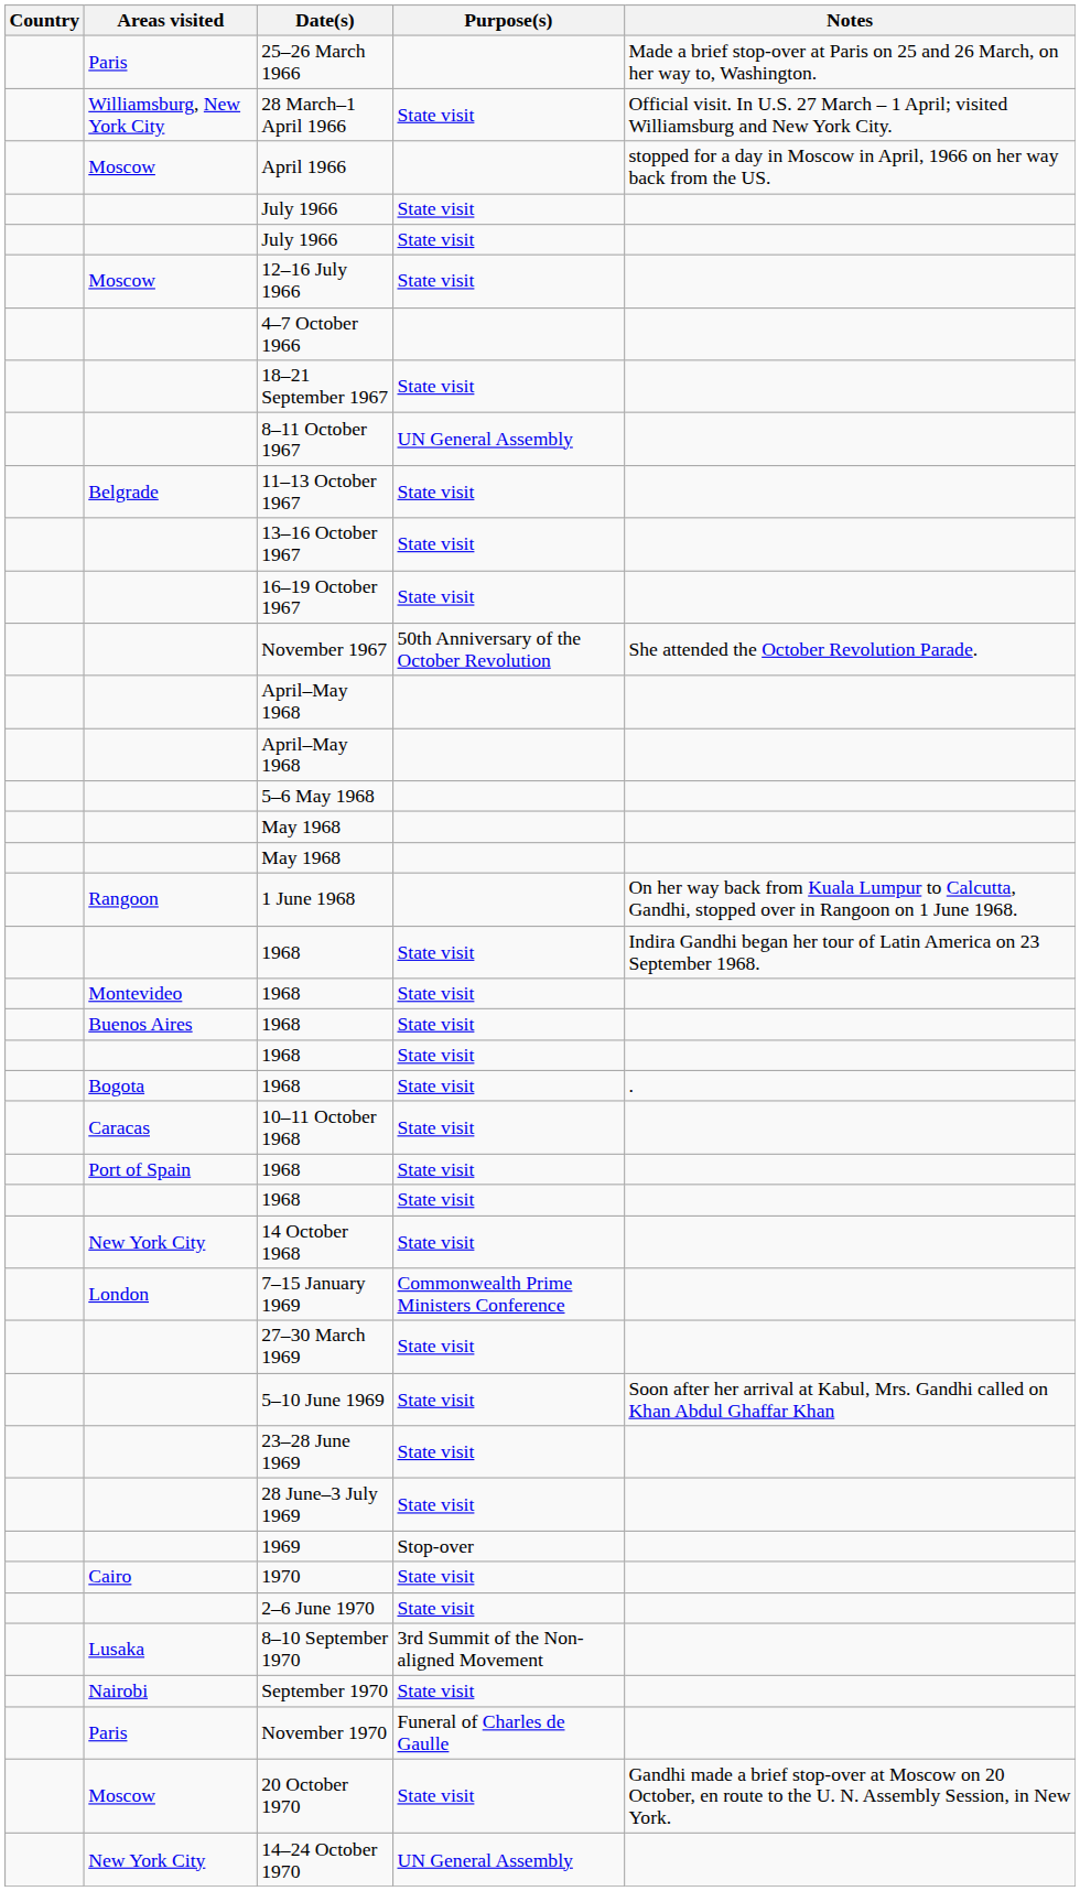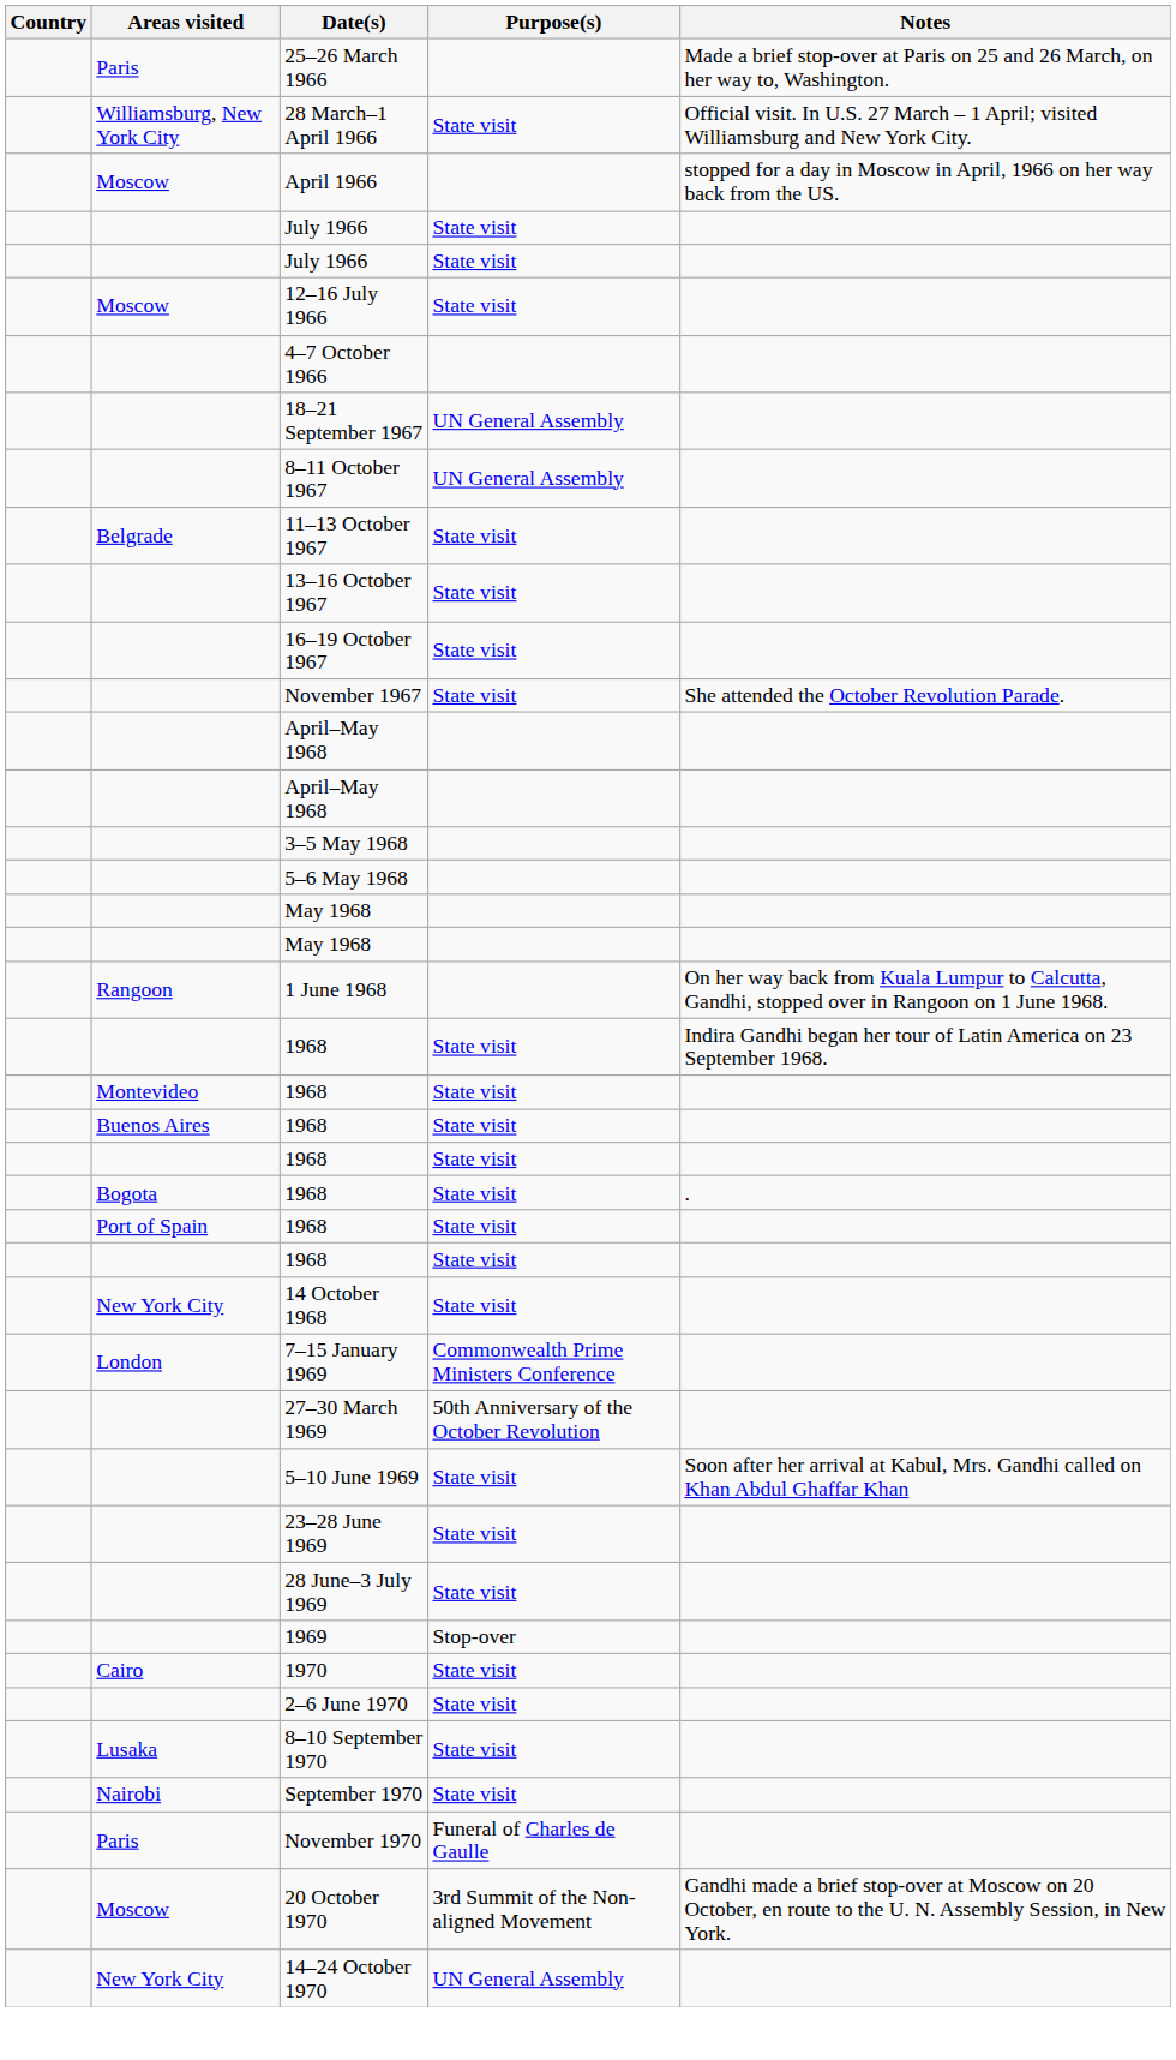 <table style="margin: 1em auto 1em auto" class="wikitable outercollapse sortable">
 <tr>
 <th>Country</th>
 <th>Areas visited</th>
 <th>Date(s)</th>
 <th>Purpose(s)</th>
 <th>Notes</th>
 </tr>
 <tr>
 <td></td>
 <td><a href='#'>Paris</a></td>
 <td>25–26 March 1966</td>
 <td></td>
 <td>Made a brief stop-over at Paris on 25 and 26 March, on her way to, Washington.</td>
 </tr>
 <tr>
 <td></td>
 <td><a href='#'>Williamsburg</a>, <a href='#'>New York City</a></td>
 <td>28 March–1 April 1966</td>
 <td><a href='#'>State visit</a></td>
 <td>Official visit. In U.S. 27 March – 1 April; visited Williamsburg and New York City.</td>
 </tr>
 <tr>
 <td></td>
 <td><a href='#'>Moscow</a></td>
 <td>April 1966</td>
 <td></td>
 <td>stopped for a day in Moscow in April, 1966 on her way back from the US.</td>
 </tr>
 <tr>
 <td></td>
 <td></td>
 <td>July 1966</td>
 <td><a href='#'>State visit</a></td>
 <td></td>
 </tr>
 <tr>
 <td></td>
 <td></td>
 <td>July 1966</td>
 <td><a href='#'>State visit</a></td>
 <td></td>
 </tr>
 <tr>
 <td></td>
 <td><a href='#'>Moscow</a></td>
 <td>12–16 July 1966</td>
 <td><a href='#'>State visit</a></td>
 <td></td>
 </tr>
 <tr>
 <td></td>
 <td></td>
 <td>4–7 October 1966</td>
 <td></td>
 <td></td>
 </tr>
 <tr>
 <td></td>
 <td></td>
 <td>18–21 September 1967</td>
-<td><a href='#'>State visit</a></td>
+<td><a href='#'>UN General Assembly</a></td>
 <td></td>
 </tr>
 <tr>
 <td></td>
 <td></td>
 <td>8–11 October 1967</td>
 <td><a href='#'>UN General Assembly</a></td>
 <td></td>
 </tr>
 <tr>
 <td></td>
 <td><a href='#'>Belgrade</a></td>
 <td>11–13 October 1967</td>
 <td><a href='#'>State visit</a></td>
 <td></td>
 </tr>
 <tr>
 <td></td>
 <td></td>
 <td>13–16 October 1967</td>
 <td><a href='#'>State visit</a></td>
 <td></td>
 </tr>
 <tr>
 <td></td>
 <td></td>
 <td>16–19 October 1967</td>
 <td><a href='#'>State visit</a></td>
 <td></td>
 </tr>
 <tr>
 <td></td>
 <td></td>
 <td>November 1967</td>
-<td>50th Anniversary of the <a href='#'>October Revolution</a></td>
+<td><a href='#'>State visit</a></td>
 <td>She attended the <a href='#'>October Revolution Parade</a>.</td>
 </tr>
 <tr>
 <td></td>
 <td></td>
 <td>April–May 1968</td>
 <td></td>
 <td></td>
 </tr>
 <tr>
 <td></td>
 <td></td>
 <td>April–May 1968</td>
+<td></td>
+<td></td>
+</tr>
+<tr>
+<td></td>
+<td></td>
+<td>3–5 May 1968</td>
 <td></td>
 <td></td>
 </tr>
 <tr>
 <td></td>
 <td></td>
 <td>5–6 May 1968</td>
 <td></td>
 <td></td>
 </tr>
 <tr>
 <td></td>
 <td></td>
 <td>May 1968</td>
 <td></td>
 <td></td>
 </tr>
 <tr>
 <td></td>
 <td></td>
 <td>May 1968</td>
 <td></td>
 <td></td>
 </tr>
 <tr>
 <td></td>
 <td><a href='#'>Rangoon</a></td>
 <td>1 June 1968</td>
 <td></td>
 <td>On her way back from <a href='#'>Kuala Lumpur</a> to <a href='#'>Calcutta</a>, Gandhi, stopped over in Rangoon on 1 June 1968.</td>
 </tr>
 <tr>
 <td></td>
 <td></td>
 <td>1968</td>
 <td><a href='#'>State visit</a></td>
 <td>Indira Gandhi began her tour of Latin America on 23 September 1968.</td>
 </tr>
 <tr>
 <td></td>
 <td><a href='#'>Montevideo</a></td>
 <td>1968</td>
 <td><a href='#'>State visit</a></td>
 <td></td>
 </tr>
 <tr>
 <td></td>
 <td><a href='#'>Buenos Aires</a></td>
 <td>1968</td>
 <td><a href='#'>State visit</a></td>
 <td></td>
 </tr>
 <tr>
 <td></td>
 <td></td>
 <td>1968</td>
 <td><a href='#'>State visit</a></td>
 <td></td>
 </tr>
 <tr>
 <td></td>
 <td><a href='#'>Bogota</a></td>
 <td>1968</td>
 <td><a href='#'>State visit</a></td>
 <td>.</td>
 </tr>
 <tr>
 <td></td>
-<td><a href='#'>Caracas</a></td>
-<td>10–11 October 1968</td>
-<td><a href='#'>State visit</a></td>
-<td></td>
-</tr>
-<tr>
-<td></td>
 <td><a href='#'>Port of Spain</a></td>
 <td>1968</td>
 <td><a href='#'>State visit</a></td>
 <td></td>
 </tr>
 <tr>
 <td></td>
 <td></td>
 <td>1968</td>
 <td><a href='#'>State visit</a></td>
 <td></td>
 </tr>
 <tr>
 <td></td>
 <td><a href='#'>New York City</a></td>
 <td>14 October 1968</td>
 <td><a href='#'>State visit</a></td>
 <td></td>
 </tr>
 <tr>
 <td></td>
 <td><a href='#'>London</a></td>
 <td>7–15 January 1969</td>
 <td><a href='#'>Commonwealth Prime Ministers Conference</a></td>
 <td></td>
 </tr>
 <tr>
 <td></td>
 <td></td>
 <td>27–30 March 1969</td>
-<td><a href='#'>State visit</a></td>
+<td>50th Anniversary of the <a href='#'>October Revolution</a></td>
 <td></td>
 </tr>
 <tr>
 <td></td>
 <td></td>
 <td>5–10 June 1969</td>
 <td><a href='#'>State visit</a></td>
 <td> Soon after her arrival at Kabul, Mrs. Gandhi called on <a href='#'>Khan Abdul Ghaffar Khan</a></td>
 </tr>
 <tr>
 <td></td>
 <td></td>
 <td>23–28 June 1969</td>
 <td><a href='#'>State visit</a></td>
 <td></td>
 </tr>
 <tr>
 <td></td>
 <td></td>
 <td>28 June–3 July 1969</td>
 <td><a href='#'>State visit</a></td>
 <td></td>
 </tr>
 <tr>
 <td></td>
 <td></td>
 <td>1969</td>
 <td>Stop-over</td>
 <td></td>
 </tr>
 <tr>
 <td></td>
 <td><a href='#'>Cairo</a></td>
 <td>1970</td>
 <td><a href='#'>State visit</a></td>
 <td></td>
 </tr>
 <tr>
 <td></td>
 <td></td>
 <td>2–6 June 1970</td>
 <td><a href='#'>State visit</a></td>
 <td></td>
 </tr>
 <tr>
 <td></td>
 <td><a href='#'>Lusaka</a></td>
 <td>8–10 September 1970</td>
-<td>3rd Summit of the Non-aligned Movement</td>
+<td><a href='#'>State visit</a></td>
 <td></td>
 </tr>
 <tr>
 <td></td>
 <td><a href='#'>Nairobi</a></td>
 <td>September 1970</td>
 <td><a href='#'>State visit</a></td>
 <td></td>
 </tr>
 <tr>
 <td></td>
 <td><a href='#'>Paris</a></td>
 <td>November 1970</td>
 <td>Funeral of <a href='#'>Charles de Gaulle</a></td>
 <td></td>
 </tr>
 <tr>
 <td></td>
 <td><a href='#'>Moscow</a></td>
 <td>20 October 1970</td>
-<td><a href='#'>State visit</a></td>
+<td>3rd Summit of the Non-aligned Movement</td>
 <td>Gandhi made a brief stop-over at Moscow on 20 October, en route to the U. N.  Assembly Session, in New York.</td>
 </tr>
 <tr>
 <td></td>
 <td><a href='#'>New York City</a></td>
 <td>14–24 October 1970</td>
 <td><a href='#'>UN General Assembly</a></td>
 <td></td>
 </tr>
 </table>
